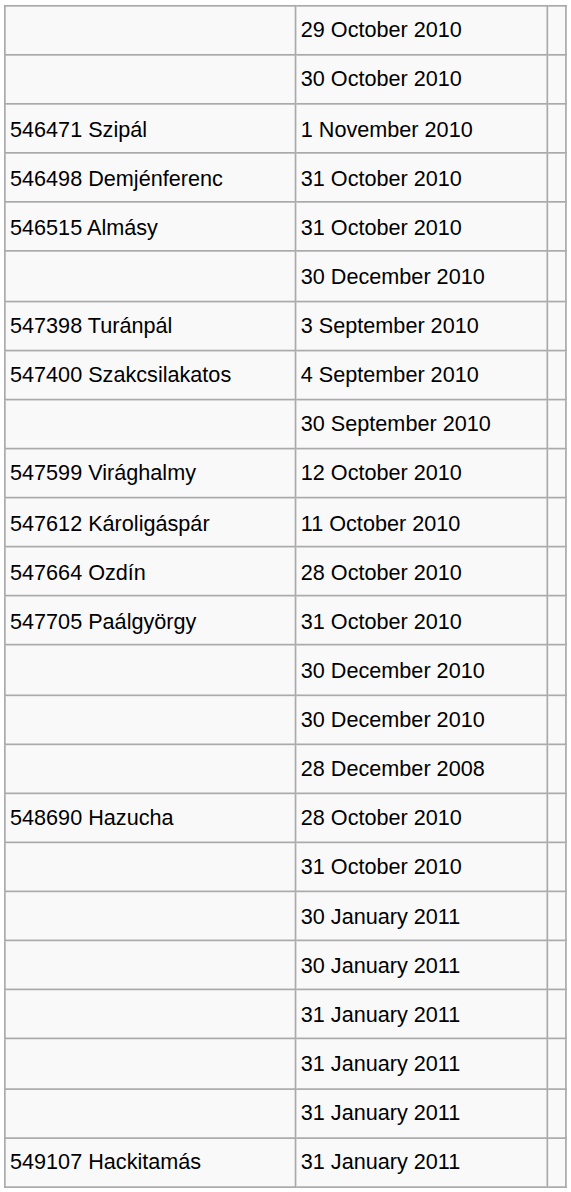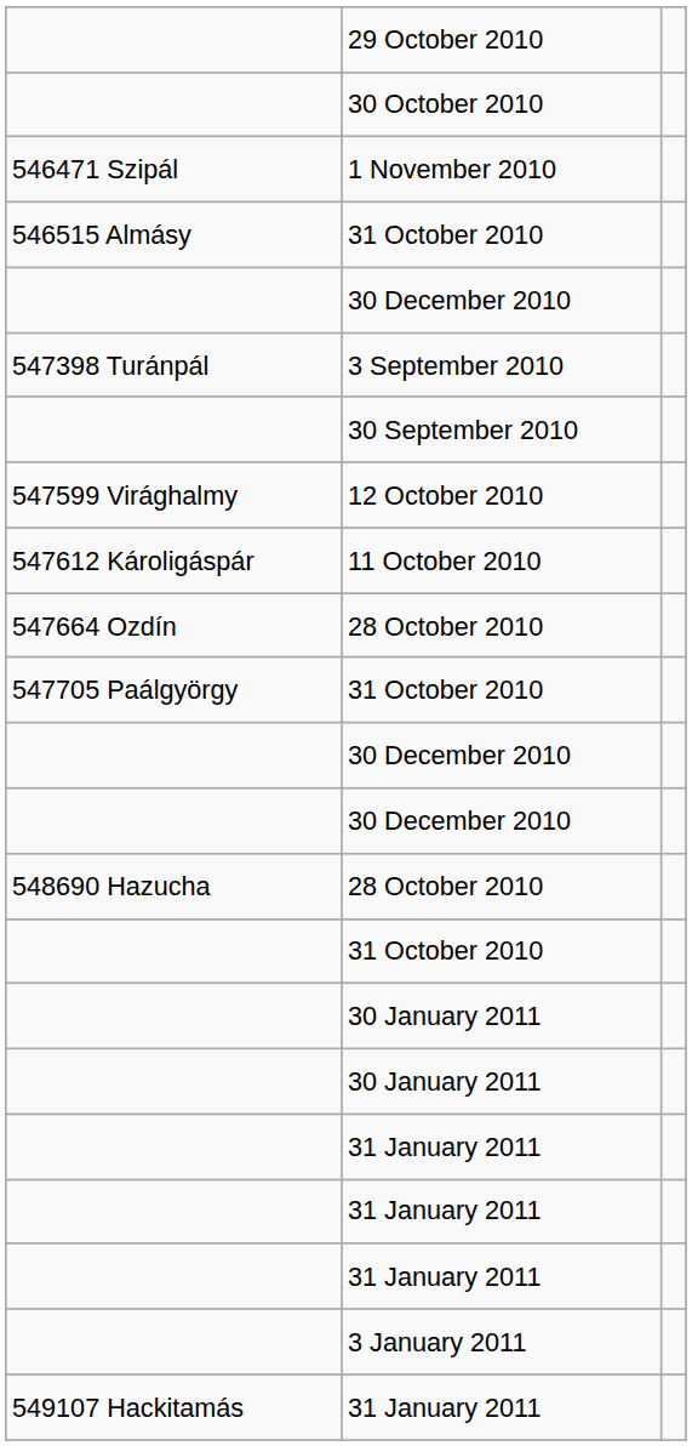 <table class="wikitable" style="font-size: 80%; float: left; width: 26em; margin-right: 1em; height: 700px">
 <tr>
 <td></td>
 <td>29 October 2010</td>
 <td> </td>
 </tr>
 <tr>
 <td></td>
 <td>30 October 2010</td>
 <td> </td>
 </tr>
 <tr>
 <td>546471 Szipál</td>
 <td>1 November 2010</td>
 <td> </td>
 </tr>
 <tr>
-<td>546498 Demjénferenc</td>
-<td>31 October 2010</td>
-<td> </td>
-</tr>
-<tr>
 <td>546515 Almásy</td>
 <td>31 October 2010</td>
 <td> </td>
 </tr>
 <tr>
 <td></td>
 <td>30 December 2010</td>
 <td> </td>
 </tr>
 <tr>
 <td>547398 Turánpál</td>
 <td>3 September 2010</td>
-<td> </td>
-</tr>
-<tr>
-<td>547400 Szakcsilakatos</td>
-<td>4 September 2010</td>
 <td> </td>
 </tr>
 <tr>
 <td></td>
 <td>30 September 2010</td>
 <td> </td>
 </tr>
 <tr>
 <td>547599 Virághalmy</td>
 <td>12 October 2010</td>
 <td> </td>
 </tr>
 <tr>
 <td>547612 Károligáspár</td>
 <td>11 October 2010</td>
 <td> </td>
 </tr>
 <tr>
 <td>547664 Ozdín</td>
 <td>28 October 2010</td>
 <td> </td>
 </tr>
 <tr>
 <td>547705 Paálgyörgy</td>
 <td>31 October 2010</td>
 <td> </td>
 </tr>
 <tr>
 <td></td>
 <td>30 December 2010</td>
 <td> </td>
 </tr>
 <tr>
 <td></td>
 <td>30 December 2010</td>
 <td> </td>
 </tr>
 <tr>
-<td></td>
-<td>28 December 2008</td>
-<td></td>
-</tr>
-<tr>
 <td>548690 Hazucha</td>
 <td>28 October 2010</td>
 <td> </td>
 </tr>
 <tr>
 <td></td>
 <td>31 October 2010</td>
 <td> </td>
 </tr>
 <tr>
 <td></td>
 <td>30 January 2011</td>
 <td> </td>
 </tr>
 <tr>
 <td></td>
 <td>30 January 2011</td>
 <td> </td>
 </tr>
 <tr>
 <td></td>
 <td>31 January 2011</td>
 <td> </td>
 </tr>
 <tr>
 <td></td>
 <td>31 January 2011</td>
 <td> </td>
 </tr>
 <tr>
 <td></td>
 <td>31 January 2011</td>
 <td> </td>
 </tr>
 <tr>
+<td></td>
+<td>3 January 2011</td>
+<td> </td>
+</tr>
+<tr>
 <td>549107 Hackitamás</td>
 <td>31 January 2011</td>
 <td> </td>
 </tr>
 </table>
